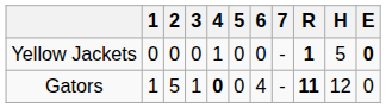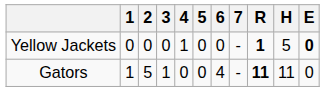 <table align = right border="2" cellpadding="4" cellspacing="0" style="margin: 1em 1em 1em 1em; background: #F9F9F9; border: 1px #aaa solid; border-collapse: collapse;">
 <tr align=center style="background: #F2F2F2;">
 <th></th>
 <th>1</th>
 <th>2</th>
 <th>3</th>
 <th>4</th>
 <th>5</th>
 <th>6</th>
 <th>7</th>
 <th>R</th>
 <th>H</th>
 <th>E</th>
 </tr>
 <tr align=center>
 <td>Yellow Jackets</td>
 <td>0</td>
 <td>0</td>
 <td>0</td>
 <td>1</td>
 <td>0</td>
 <td>0</td>
 <td>-</td>
 <td><strong>1</strong></td>
 <td>5</td>
 <td><strong>0</strong></td>
 </tr>
 <tr align=center>
 <td>Gators</td>
 <td>1</td>
 <td>5</td>
 <td>1</td>
-<td><strong>0</strong></td>
+<td>0</td>
 <td>0</td>
 <td>4</td>
 <td>-</td>
 <td><strong>11</strong></td>
-<td>12</td>
+<td>11</td>
 <td>0</td>
 </tr>
 </table>
